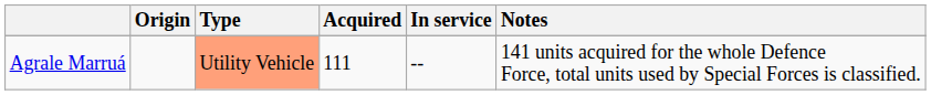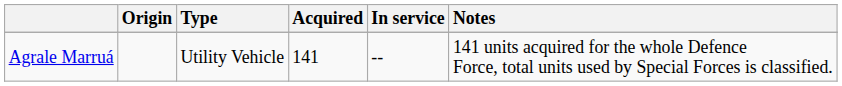 <table class="wikitable">
 <tr>
 <th style="text-align: left;"></th>
 <th style="text-align: left;">Origin</th>
 <th style="text-align: left;">Type</th>
 <th style="text-align: left;">Acquired</th>
 <th style="text-align: left;">In service</th>
 <th style="text-align: left;">Notes</th>
 </tr>
 <tr>
 </tr>
 <tr>
 <td><a href='#'>Agrale Marruá</a></td>
 <td></td>
-<td style="background: lightsalmon;">Utility Vehicle</td>
-<td>111</td>
+<td>Utility Vehicle</td>
+<td>141</td>
 <td>--</td>
 <td>141 units acquired for the whole Defence<br> Force, total units used by Special Forces is classified.</td>
 </tr>
 </table>
